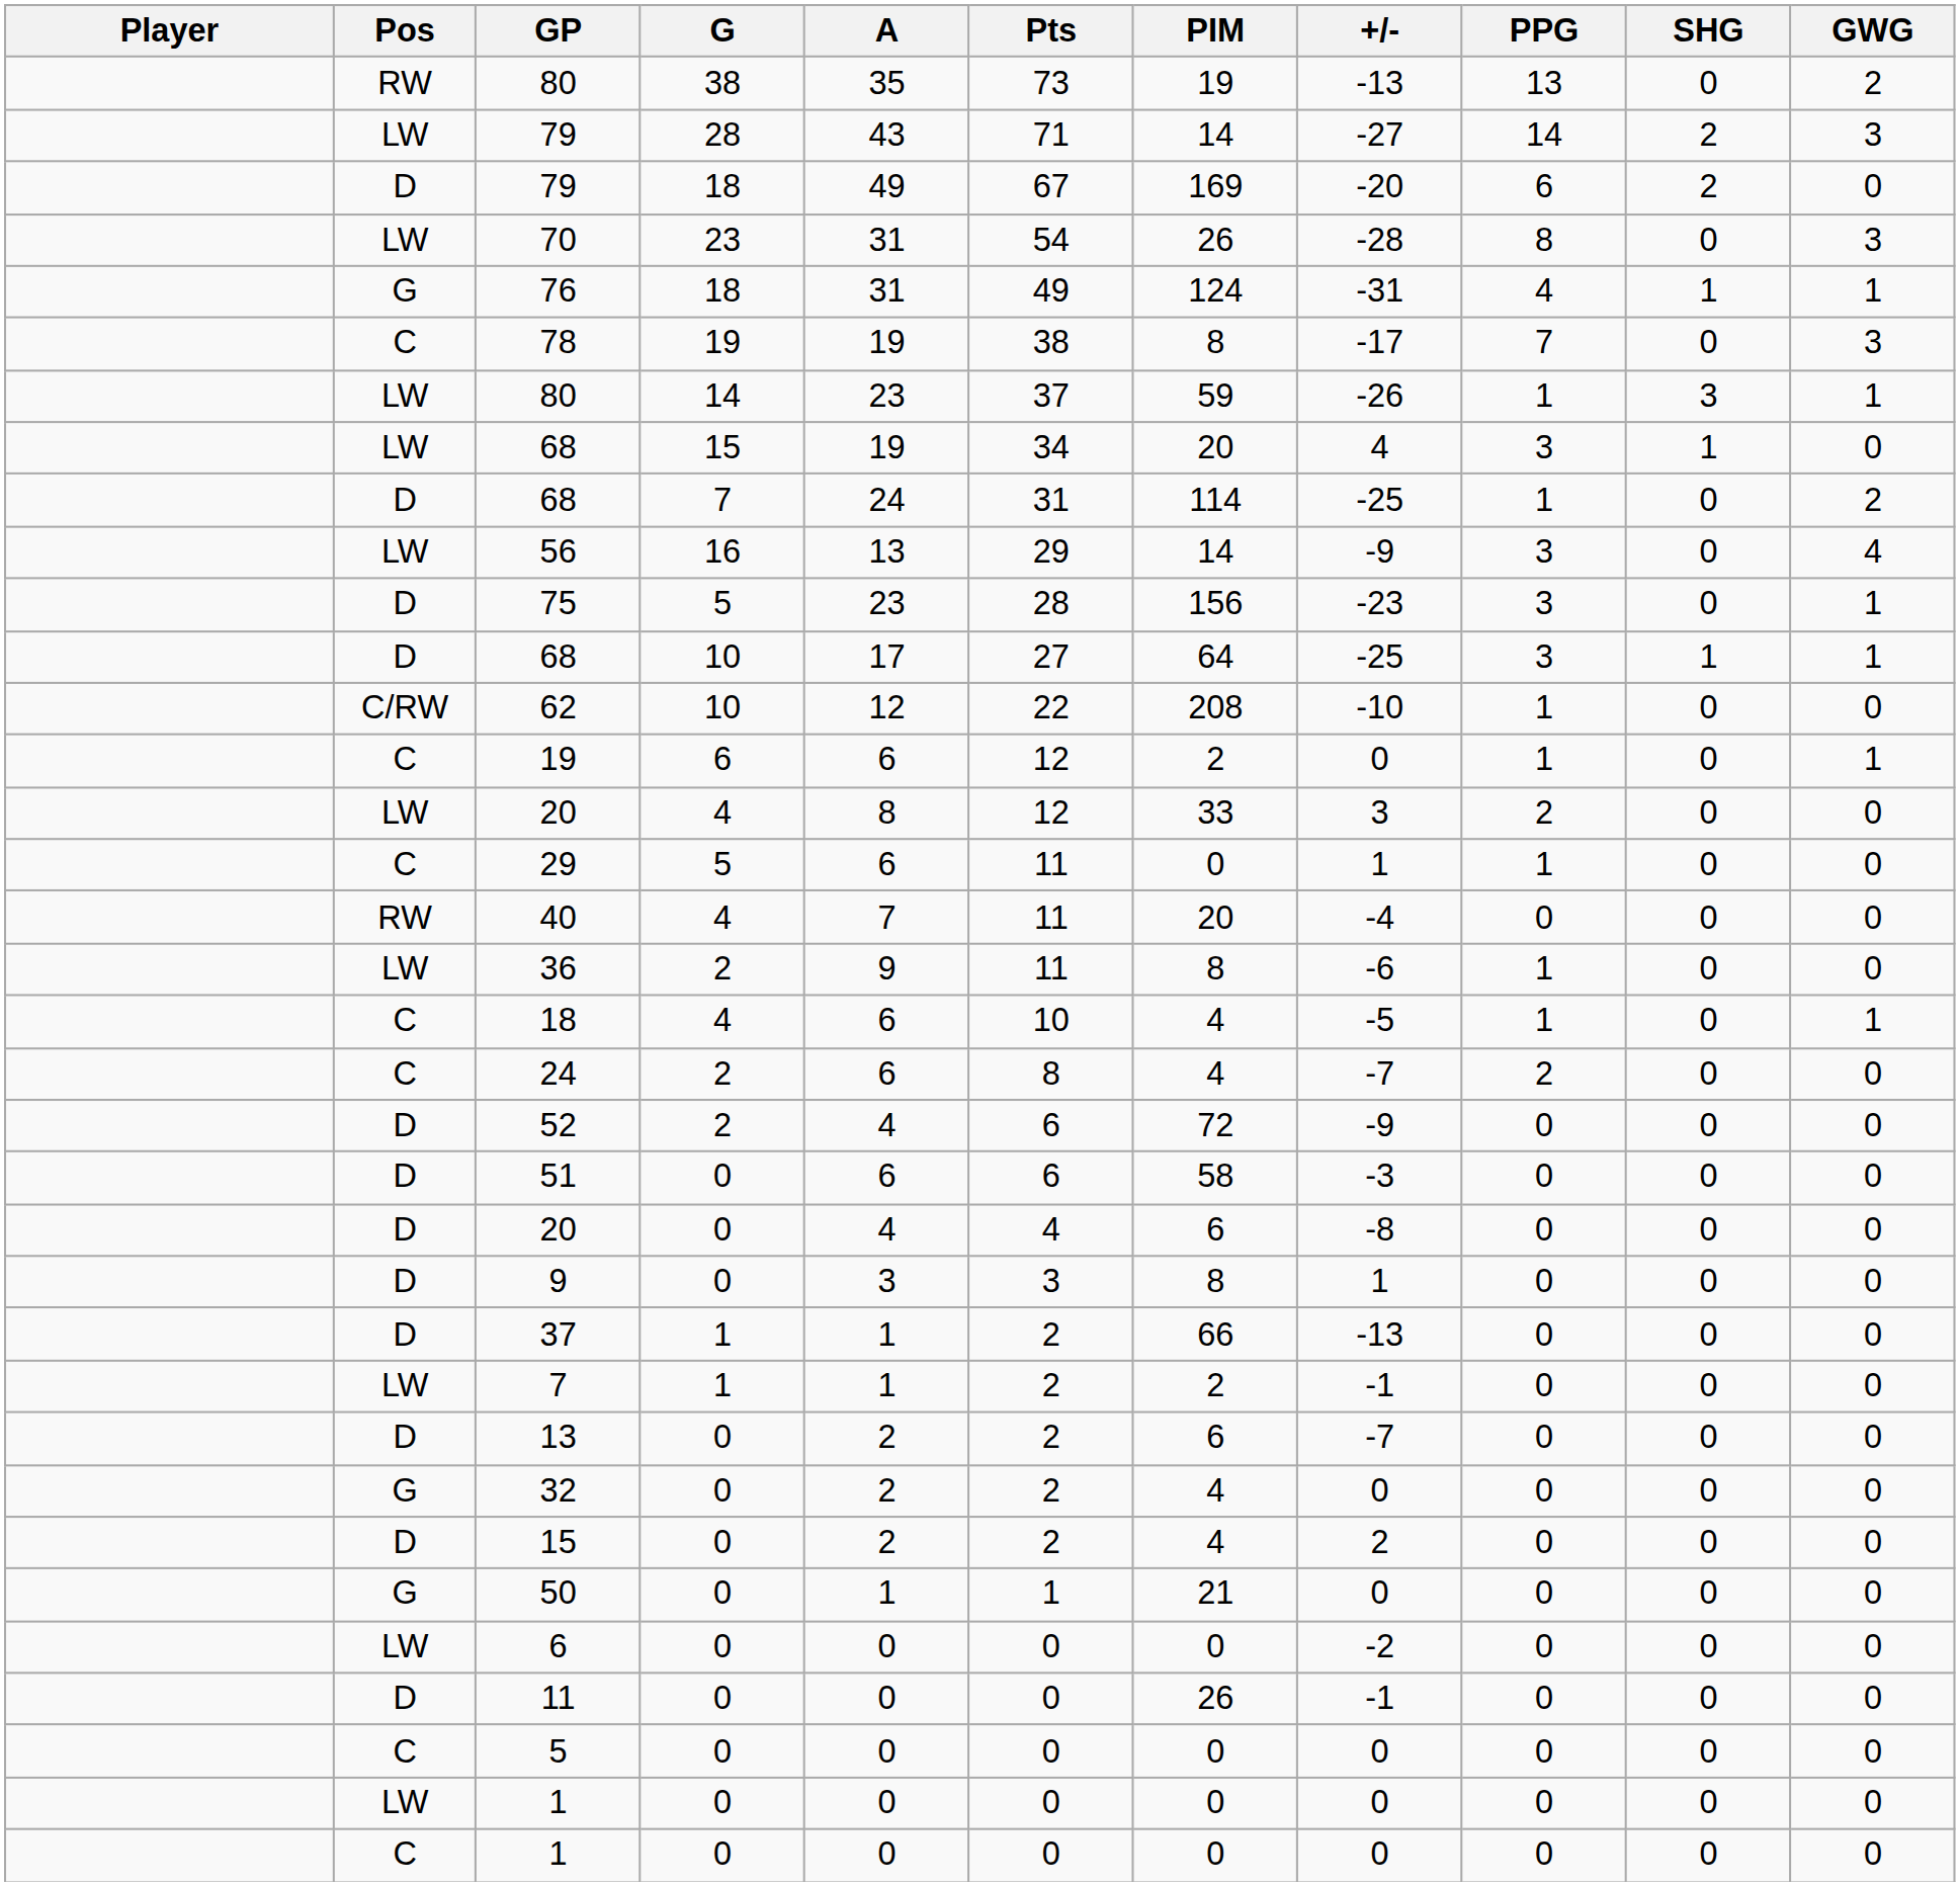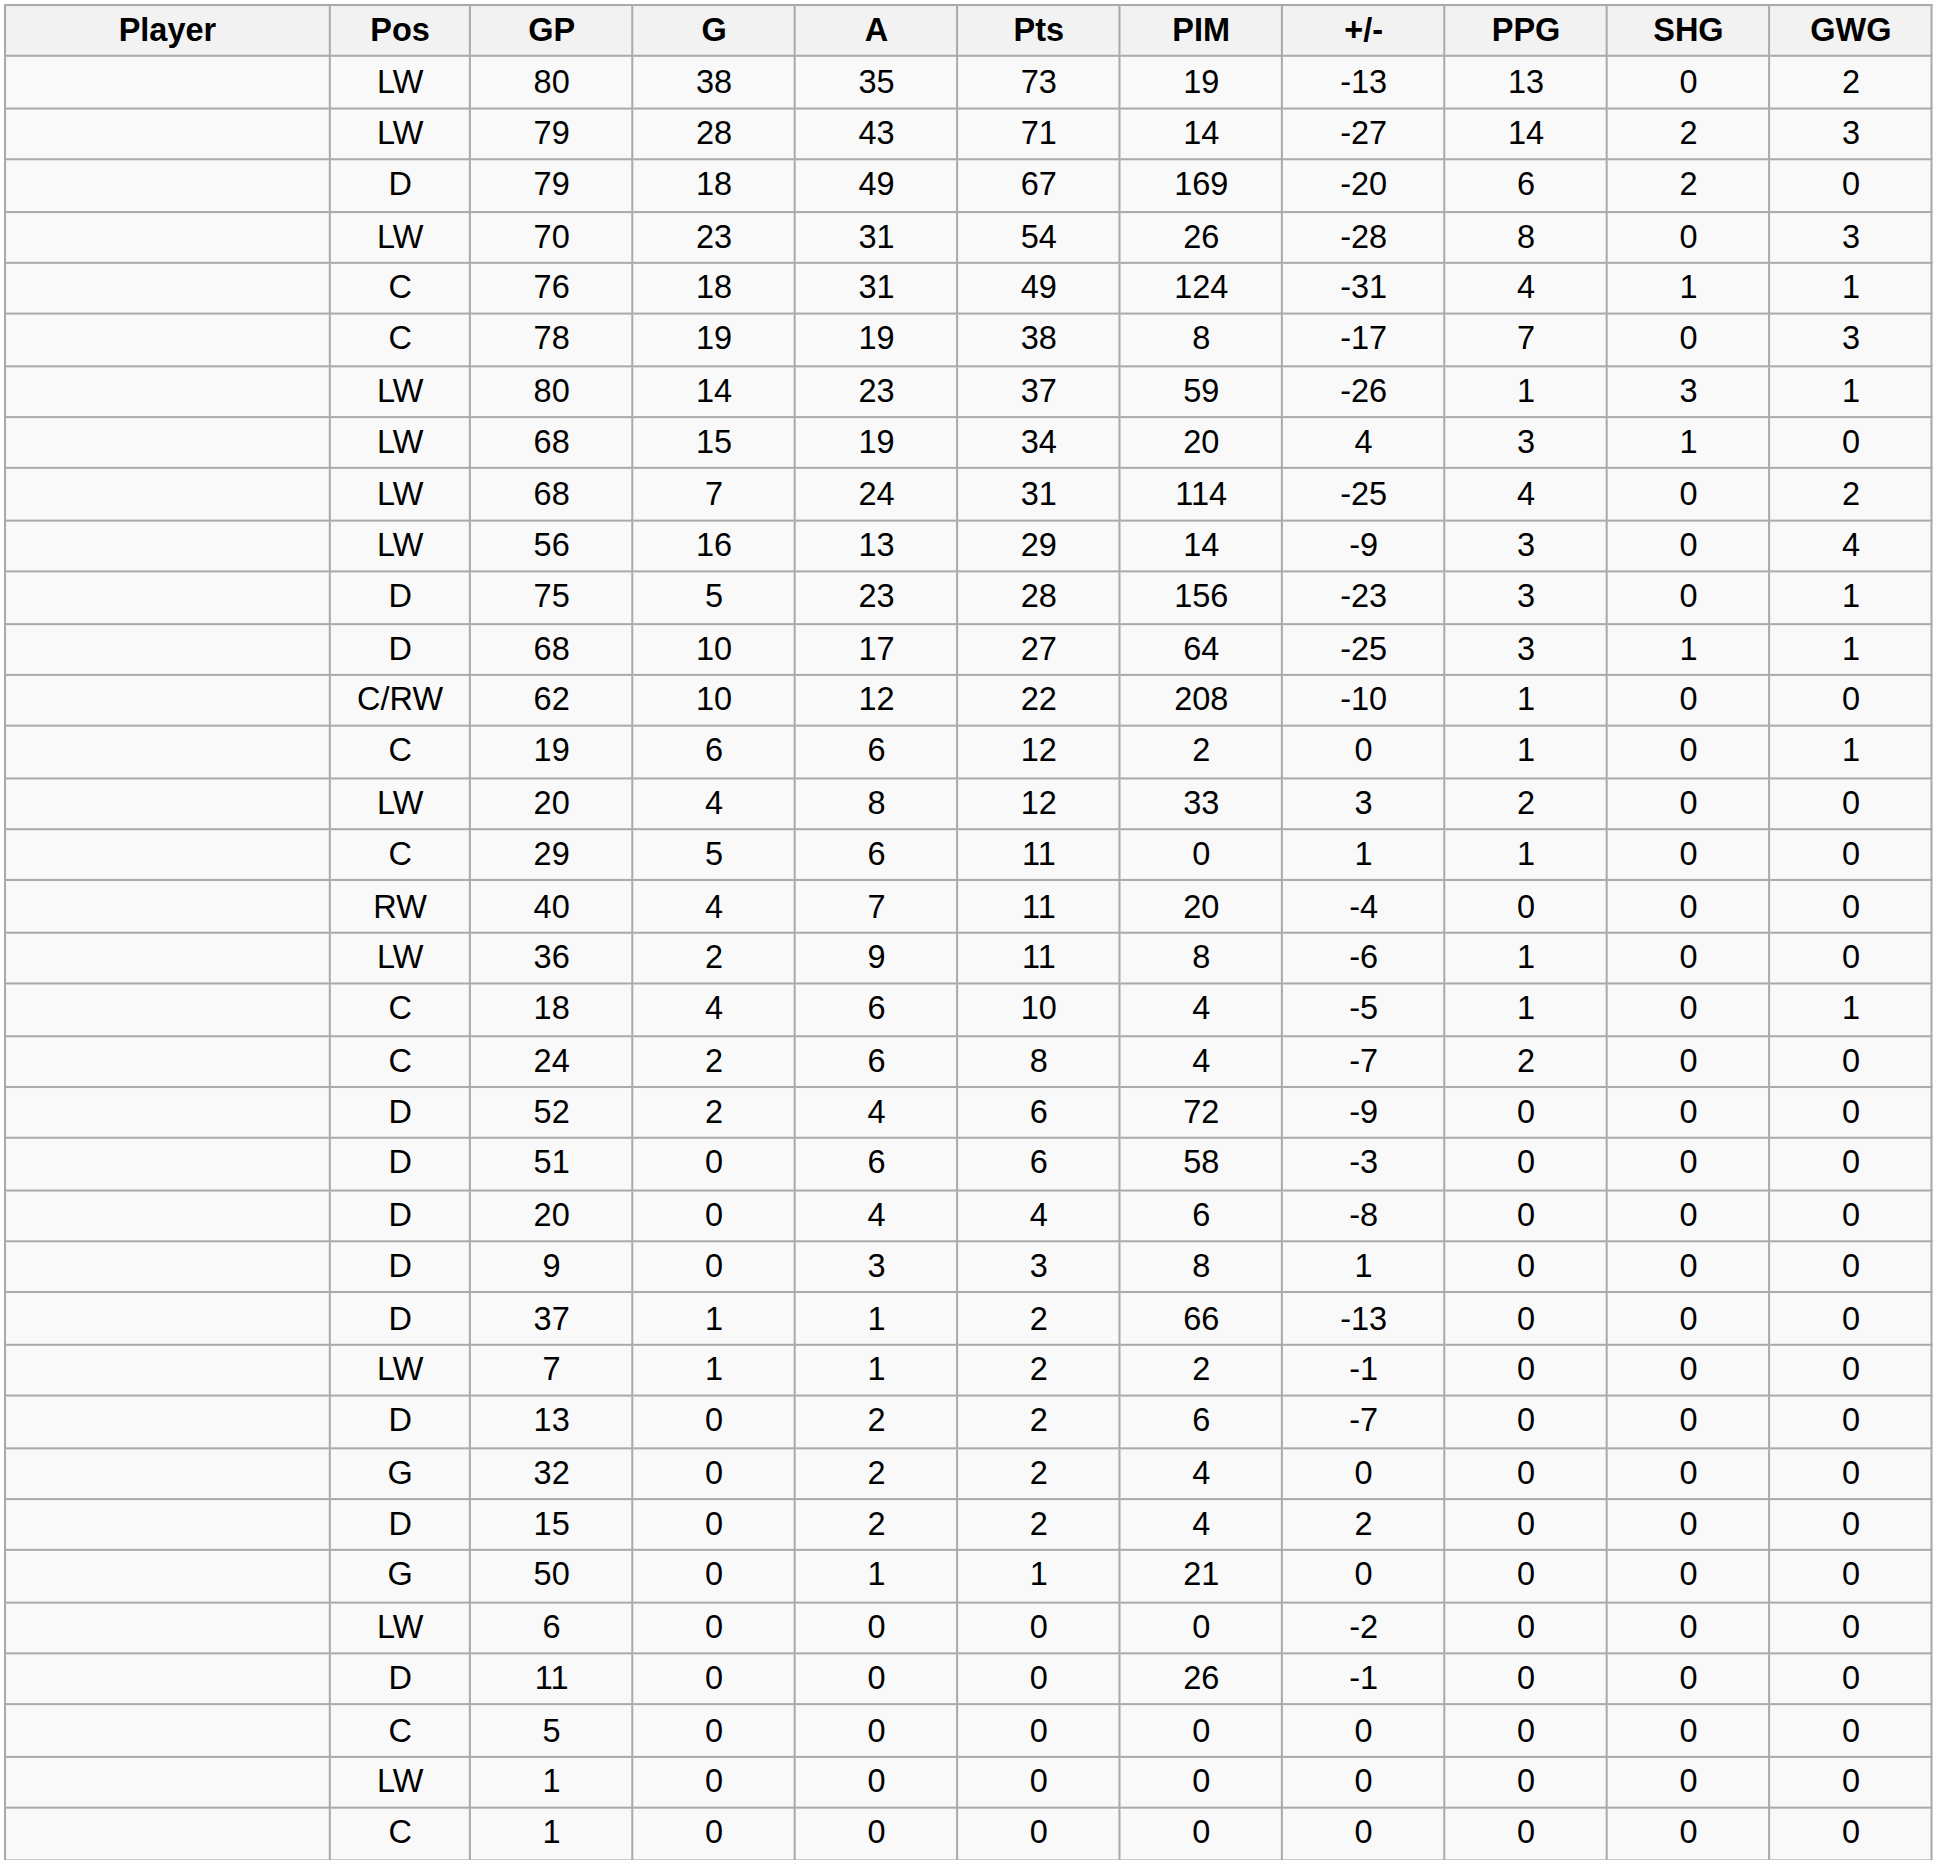 <table class="wikitable sortable" width="60%">
 <tr ALIGN="center">
 <th bgcolor="#DDDDFF" width="10%">Player</th>
 <th bgcolor="#DDDDFF" width="3%" title="Position">Pos</th>
 <th bgcolor="#DDDDFF" width="5%" title="Games played">GP</th>
 <th bgcolor="#DDDDFF" width="5%" title="Goals">G</th>
 <th bgcolor="#DDDDFF" width="5%" title="Assists">A</th>
 <th bgcolor="#DDDDFF" width="5%" title="Points">Pts</th>
 <th bgcolor="#DDDDFF" width="5%" title="Penalties in Minutes">PIM</th>
 <th bgcolor="#DDDDFF" width="5%" title="Plus/Minus">+/-</th>
 <th bgcolor="#DDDDFF" width="5%" title="Power Play Goals">PPG</th>
 <th bgcolor="#DDDDFF" width="5%" title="Short-handed Goals">SHG</th>
 <th bgcolor="#DDDDFF" width="5%" title="Game-winning Goals">GWG</th>
 </tr>
 <tr align="center">
 <td align="right"></td>
-<td>RW</td>
+<td>LW</td>
 <td>80</td>
 <td>38</td>
 <td>35</td>
 <td>73</td>
 <td>19</td>
 <td>-13</td>
 <td>13</td>
 <td>0</td>
 <td>2</td>
 </tr>
 <tr align="center">
 <td align="right"></td>
 <td>LW</td>
 <td>79</td>
 <td>28</td>
 <td>43</td>
 <td>71</td>
 <td>14</td>
 <td>-27</td>
 <td>14</td>
 <td>2</td>
 <td>3</td>
 </tr>
 <tr align="center">
 <td align="right"></td>
 <td>D</td>
 <td>79</td>
 <td>18</td>
 <td>49</td>
 <td>67</td>
 <td>169</td>
 <td>-20</td>
 <td>6</td>
 <td>2</td>
 <td>0</td>
 </tr>
 <tr align="center">
 <td align="right"></td>
 <td>LW</td>
 <td>70</td>
 <td>23</td>
 <td>31</td>
 <td>54</td>
 <td>26</td>
 <td>-28</td>
 <td>8</td>
 <td>0</td>
 <td>3</td>
 </tr>
 <tr align="center">
 <td align="right"></td>
-<td>G</td>
+<td>C</td>
 <td>76</td>
 <td>18</td>
 <td>31</td>
 <td>49</td>
 <td>124</td>
 <td>-31</td>
 <td>4</td>
 <td>1</td>
 <td>1</td>
 </tr>
 <tr align="center">
 <td align="right"></td>
 <td>C</td>
 <td>78</td>
 <td>19</td>
 <td>19</td>
 <td>38</td>
 <td>8</td>
 <td>-17</td>
 <td>7</td>
 <td>0</td>
 <td>3</td>
 </tr>
 <tr align="center">
 <td align="right"></td>
 <td>LW</td>
 <td>80</td>
 <td>14</td>
 <td>23</td>
 <td>37</td>
 <td>59</td>
 <td>-26</td>
 <td>1</td>
 <td>3</td>
 <td>1</td>
 </tr>
 <tr align="center">
 <td align="right"></td>
 <td>LW</td>
 <td>68</td>
 <td>15</td>
 <td>19</td>
 <td>34</td>
 <td>20</td>
 <td>4</td>
 <td>3</td>
 <td>1</td>
 <td>0</td>
 </tr>
 <tr align="center">
 <td align="right"></td>
-<td>D</td>
+<td>LW</td>
 <td>68</td>
 <td>7</td>
 <td>24</td>
 <td>31</td>
 <td>114</td>
 <td>-25</td>
-<td>1</td>
+<td>4</td>
 <td>0</td>
 <td>2</td>
 </tr>
 <tr align="center">
 <td align="right"></td>
 <td>LW</td>
 <td>56</td>
 <td>16</td>
 <td>13</td>
 <td>29</td>
 <td>14</td>
 <td>-9</td>
 <td>3</td>
 <td>0</td>
 <td>4</td>
 </tr>
 <tr align="center">
 <td align="right"></td>
 <td>D</td>
 <td>75</td>
 <td>5</td>
 <td>23</td>
 <td>28</td>
 <td>156</td>
 <td>-23</td>
 <td>3</td>
 <td>0</td>
 <td>1</td>
 </tr>
 <tr align="center">
 <td align="right"></td>
 <td>D</td>
 <td>68</td>
 <td>10</td>
 <td>17</td>
 <td>27</td>
 <td>64</td>
 <td>-25</td>
 <td>3</td>
 <td>1</td>
 <td>1</td>
 </tr>
 <tr align="center">
 <td align="right"></td>
 <td>C/RW</td>
 <td>62</td>
 <td>10</td>
 <td>12</td>
 <td>22</td>
 <td>208</td>
 <td>-10</td>
 <td>1</td>
 <td>0</td>
 <td>0</td>
 </tr>
 <tr align="center">
 <td align="right"></td>
 <td>C</td>
 <td>19</td>
 <td>6</td>
 <td>6</td>
 <td>12</td>
 <td>2</td>
 <td>0</td>
 <td>1</td>
 <td>0</td>
 <td>1</td>
 </tr>
 <tr align="center">
 <td align="right"></td>
 <td>LW</td>
 <td>20</td>
 <td>4</td>
 <td>8</td>
 <td>12</td>
 <td>33</td>
 <td>3</td>
 <td>2</td>
 <td>0</td>
 <td>0</td>
 </tr>
 <tr align="center">
 <td align="right"></td>
 <td>C</td>
 <td>29</td>
 <td>5</td>
 <td>6</td>
 <td>11</td>
 <td>0</td>
 <td>1</td>
 <td>1</td>
 <td>0</td>
 <td>0</td>
 </tr>
 <tr align="center">
 <td align="right"></td>
 <td>RW</td>
 <td>40</td>
 <td>4</td>
 <td>7</td>
 <td>11</td>
 <td>20</td>
 <td>-4</td>
 <td>0</td>
 <td>0</td>
 <td>0</td>
 </tr>
 <tr align="center">
 <td align="right"></td>
 <td>LW</td>
 <td>36</td>
 <td>2</td>
 <td>9</td>
 <td>11</td>
 <td>8</td>
 <td>-6</td>
 <td>1</td>
 <td>0</td>
 <td>0</td>
 </tr>
 <tr align="center">
 <td align="right"></td>
 <td>C</td>
 <td>18</td>
 <td>4</td>
 <td>6</td>
 <td>10</td>
 <td>4</td>
 <td>-5</td>
 <td>1</td>
 <td>0</td>
 <td>1</td>
 </tr>
 <tr align="center">
 <td align="right"></td>
 <td>C</td>
 <td>24</td>
 <td>2</td>
 <td>6</td>
 <td>8</td>
 <td>4</td>
 <td>-7</td>
 <td>2</td>
 <td>0</td>
 <td>0</td>
 </tr>
 <tr align="center">
 <td align="right"></td>
 <td>D</td>
 <td>52</td>
 <td>2</td>
 <td>4</td>
 <td>6</td>
 <td>72</td>
 <td>-9</td>
 <td>0</td>
 <td>0</td>
 <td>0</td>
 </tr>
 <tr align="center">
 <td align="right"></td>
 <td>D</td>
 <td>51</td>
 <td>0</td>
 <td>6</td>
 <td>6</td>
 <td>58</td>
 <td>-3</td>
 <td>0</td>
 <td>0</td>
 <td>0</td>
 </tr>
 <tr align="center">
 <td align="right"></td>
 <td>D</td>
 <td>20</td>
 <td>0</td>
 <td>4</td>
 <td>4</td>
 <td>6</td>
 <td>-8</td>
 <td>0</td>
 <td>0</td>
 <td>0</td>
 </tr>
 <tr align="center">
 <td align="right"></td>
 <td>D</td>
 <td>9</td>
 <td>0</td>
 <td>3</td>
 <td>3</td>
 <td>8</td>
 <td>1</td>
 <td>0</td>
 <td>0</td>
 <td>0</td>
 </tr>
 <tr align="center">
 <td align="right"></td>
 <td>D</td>
 <td>37</td>
 <td>1</td>
 <td>1</td>
 <td>2</td>
 <td>66</td>
 <td>-13</td>
 <td>0</td>
 <td>0</td>
 <td>0</td>
 </tr>
 <tr align="center">
 <td align="right"></td>
 <td>LW</td>
 <td>7</td>
 <td>1</td>
 <td>1</td>
 <td>2</td>
 <td>2</td>
 <td>-1</td>
 <td>0</td>
 <td>0</td>
 <td>0</td>
 </tr>
 <tr align="center">
 <td align="right"></td>
 <td>D</td>
 <td>13</td>
 <td>0</td>
 <td>2</td>
 <td>2</td>
 <td>6</td>
 <td>-7</td>
 <td>0</td>
 <td>0</td>
 <td>0</td>
 </tr>
 <tr align="center">
 <td align="right"></td>
 <td>G</td>
 <td>32</td>
 <td>0</td>
 <td>2</td>
 <td>2</td>
 <td>4</td>
 <td>0</td>
 <td>0</td>
 <td>0</td>
 <td>0</td>
 </tr>
 <tr align="center">
 <td align="right"></td>
 <td>D</td>
 <td>15</td>
 <td>0</td>
 <td>2</td>
 <td>2</td>
 <td>4</td>
 <td>2</td>
 <td>0</td>
 <td>0</td>
 <td>0</td>
 </tr>
 <tr align="center">
 <td align="right"></td>
 <td>G</td>
 <td>50</td>
 <td>0</td>
 <td>1</td>
 <td>1</td>
 <td>21</td>
 <td>0</td>
 <td>0</td>
 <td>0</td>
 <td>0</td>
 </tr>
 <tr align="center">
 <td align="right"></td>
 <td>LW</td>
 <td>6</td>
 <td>0</td>
 <td>0</td>
 <td>0</td>
 <td>0</td>
 <td>-2</td>
 <td>0</td>
 <td>0</td>
 <td>0</td>
 </tr>
 <tr align="center">
 <td align="right"></td>
 <td>D</td>
 <td>11</td>
 <td>0</td>
 <td>0</td>
 <td>0</td>
 <td>26</td>
 <td>-1</td>
 <td>0</td>
 <td>0</td>
 <td>0</td>
 </tr>
 <tr align="center">
 <td align="right"></td>
 <td>C</td>
 <td>5</td>
 <td>0</td>
 <td>0</td>
 <td>0</td>
 <td>0</td>
 <td>0</td>
 <td>0</td>
 <td>0</td>
 <td>0</td>
 </tr>
 <tr align="center">
 <td align="right"></td>
 <td>LW</td>
 <td>1</td>
 <td>0</td>
 <td>0</td>
 <td>0</td>
 <td>0</td>
 <td>0</td>
 <td>0</td>
 <td>0</td>
 <td>0</td>
 </tr>
 <tr align="center">
 <td align="right"></td>
 <td>C</td>
 <td>1</td>
 <td>0</td>
 <td>0</td>
 <td>0</td>
 <td>0</td>
 <td>0</td>
 <td>0</td>
 <td>0</td>
 <td>0</td>
 </tr>
 </table>
